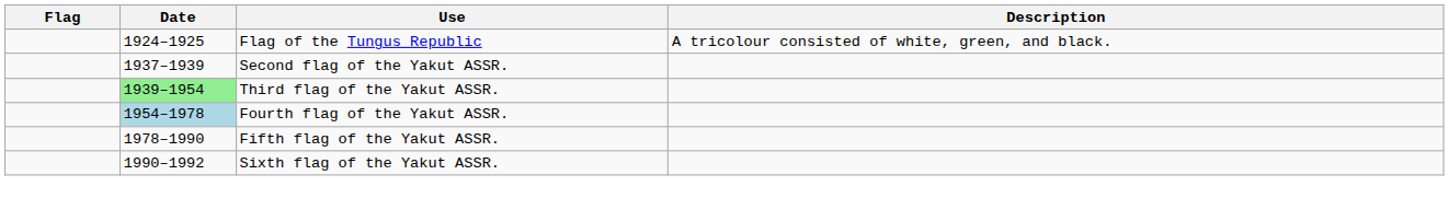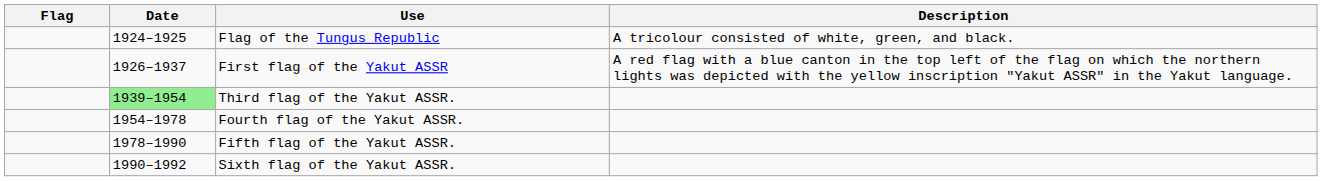 <table class="wikitable">
 <tr>
 <th width="100">Flag</th>
 <th width="100">Date</th>
 <th width="400">Use</th>
 <th width="725">Description</th>
 </tr>
 <tr>
 <td></td>
 <td>1924–1925</td>
 <td>Flag of the <a href='#'>Tungus Republic</a></td>
 <td>A tricolour consisted of white, green, and black.</td>
 </tr>
 <tr>
 <td></td>
-<td>1937–1939</td>
-<td>Second flag of the Yakut ASSR.</td>
-<td></td>
+<td>1926–1937</td>
+<td>First flag of the <a href='#'>Yakut ASSR</a></td>
+<td>A red flag with a blue canton in the top left of the flag on which the northern lights was depicted with the yellow inscription "Yakut ASSR" in the Yakut language.</td>
 </tr>
 <tr>
 <td></td>
 <td style="background: lightgreen;">1939–1954</td>
 <td>Third flag of the Yakut ASSR.</td>
 <td></td>
 </tr>
 <tr>
 <td></td>
-<td style="background: lightblue;">1954–1978</td>
+<td>1954–1978</td>
 <td>Fourth flag of the Yakut ASSR.</td>
 <td></td>
 </tr>
 <tr>
 <td></td>
 <td>1978–1990</td>
 <td>Fifth flag of the Yakut ASSR.</td>
 <td></td>
 </tr>
 <tr>
 <td></td>
 <td>1990–1992</td>
 <td>Sixth flag of the Yakut ASSR.</td>
 <td></td>
 </tr>
 </table>
